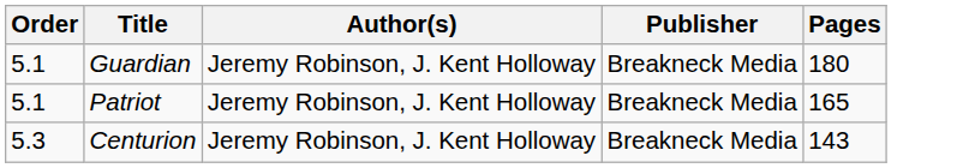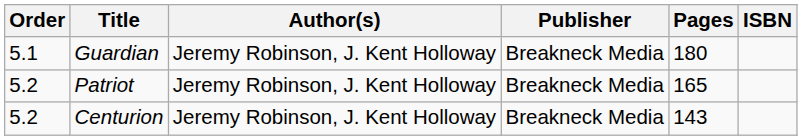 <table class="wikitable sortable">
 <tr>
 <th>Order</th>
 <th>Title</th>
 <th>Author(s)</th>
 <th>Publisher</th>
 <th>Pages</th>
+<th>ISBN</th>
 </tr>
 <tr>
 <td>5.1</td>
 <td><em>Guardian</em></td>
 <td>Jeremy Robinson, J. Kent Holloway</td>
 <td>Breakneck Media</td>
 <td>180</td>
+<td></td>
 </tr>
 <tr>
-<td>5.1</td>
+<td>5.2</td>
 <td><em>Patriot</em></td>
 <td>Jeremy Robinson, J. Kent Holloway</td>
 <td>Breakneck Media</td>
 <td>165</td>
+<td></td>
 </tr>
 <tr>
-<td>5.3</td>
+<td>5.2</td>
 <td><em>Centurion</em></td>
 <td>Jeremy Robinson, J. Kent Holloway</td>
 <td>Breakneck Media</td>
 <td>143</td>
+<td></td>
 </tr>
 </table>
